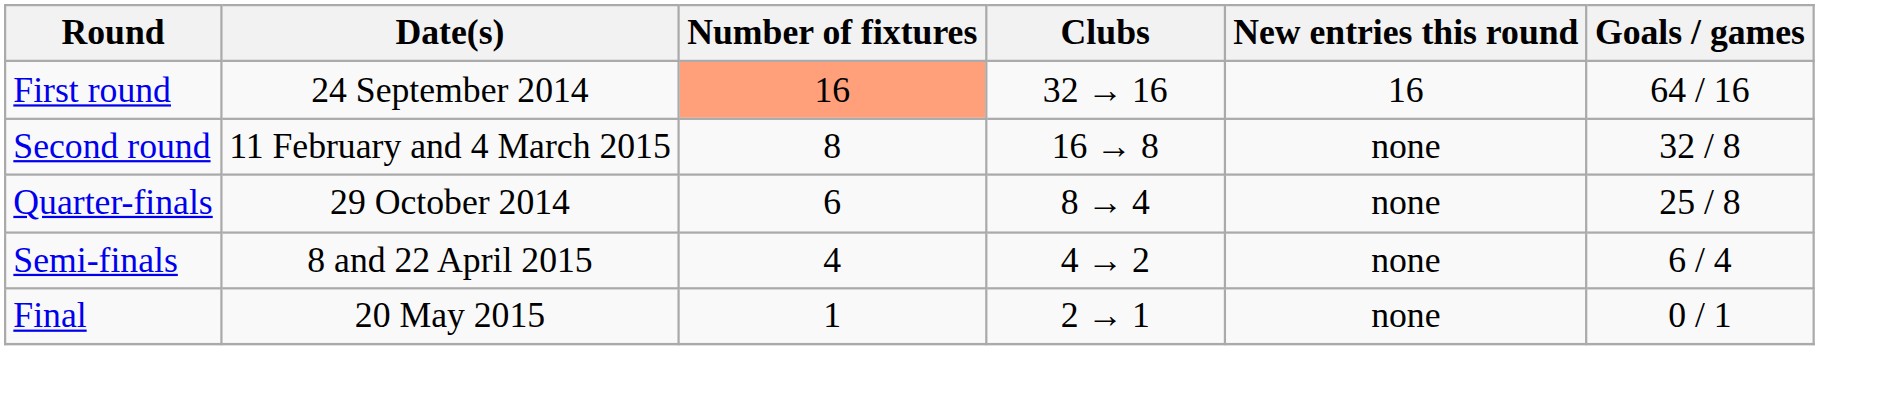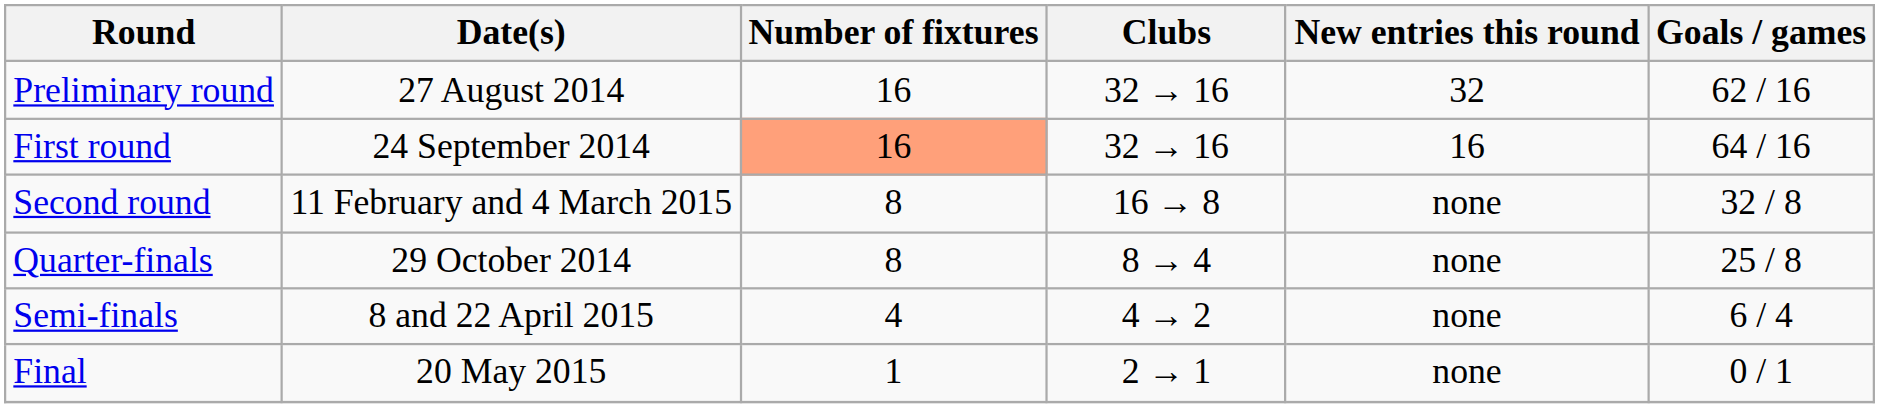 <table class="wikitable" style="text-align:center">
 <tr>
 <th>Round</th>
 <th>Date(s)</th>
 <th>Number of fixtures</th>
 <th width=100>Clubs</th>
 <th>New entries this round</th>
 <th>Goals / games</th>
+</tr>
+<tr>
+<td style="text-align:left;"><a href='#'>Preliminary round</a></td>
+<td>27 August 2014</td>
+<td>16</td>
+<td>32 → 16</td>
+<td>32</td>
+<td>62 / 16</td>
 </tr>
 <tr>
 <td style="text-align:left;"><a href='#'>First round</a></td>
 <td>24 September 2014</td>
 <td style="background: lightsalmon;">16</td>
 <td>32 → 16</td>
 <td>16</td>
 <td>64 / 16</td>
 </tr>
 <tr>
 <td style="text-align:left;"><a href='#'>Second round</a></td>
 <td>11 February and 4 March 2015</td>
 <td>8</td>
 <td>16 → 8</td>
 <td>none</td>
 <td>32 / 8</td>
 </tr>
 <tr>
 <td style="text-align:left;"><a href='#'>Quarter-finals</a></td>
 <td>29 October 2014</td>
-<td>6</td>
+<td>8</td>
 <td>8 → 4</td>
 <td>none</td>
 <td>25 / 8</td>
 </tr>
 <tr>
 <td style="text-align:left;"><a href='#'>Semi-finals</a></td>
 <td>8 and 22 April 2015</td>
 <td>4</td>
 <td>4 → 2</td>
 <td>none</td>
 <td>6 / 4</td>
 </tr>
 <tr>
 <td style="text-align:left;"><a href='#'>Final</a></td>
 <td>20 May 2015</td>
 <td>1</td>
 <td>2 → 1</td>
 <td>none</td>
 <td>0 / 1</td>
 </tr>
 <tr>
 </tr>
 </table>
